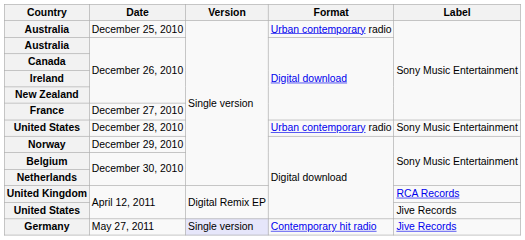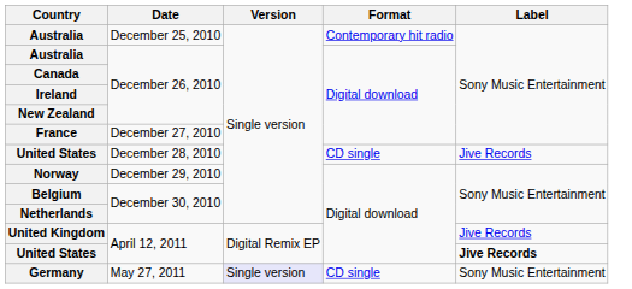 <table class="wikitable plainrowheaders">
 <tr>
 <th scope="col">Country</th>
 <th scope="col">Date</th>
 <th scope="col">Version</th>
 <th scope="col">Format</th>
 <th scope="col">Label</th>
 </tr>
 <tr>
 <th scope="row">Australia</th>
 <td>December 25, 2010</td>
 <td rowspan="10">Single version</td>
-<td><a href='#'>Urban contemporary</a> radio</td>
+<td><a href='#'>Contemporary hit radio</a></td>
 <td rowspan="6">Sony Music Entertainment</td>
 </tr>
 <tr>
 <th scope="row">Australia</th>
 <td rowspan="4">December 26, 2010</td>
 <td rowspan="5"><a href='#'>Digital download</a></td>
 </tr>
 <tr>
 <th scope="row">Canada</th>
 </tr>
 <tr>
 <th scope="row">Ireland</th>
 </tr>
 <tr>
 <th scope="row">New Zealand</th>
 </tr>
 <tr>
 <th scope="row">France</th>
 <td>December 27, 2010</td>
 </tr>
 <tr>
 <th scope="row">United States</th>
 <td>December 28, 2010</td>
-<td><a href='#'>Urban contemporary</a> radio</td>
-<td>Sony Music Entertainment</td>
+<td><a href='#'>CD single</a></td>
+<td><a href='#'>Jive Records</a></td>
 </tr>
 <tr>
 <th scope="row">Norway</th>
 <td>December 29, 2010</td>
 <td rowspan="5">Digital download</td>
 <td rowspan="3">Sony Music Entertainment</td>
 </tr>
 <tr>
 <th scope="row">Belgium</th>
 <td rowspan="2">December 30, 2010</td>
 </tr>
 <tr>
 <th scope="row">Netherlands</th>
 </tr>
 <tr>
 <th scope="row">United Kingdom</th>
 <td rowspan="2">April 12, 2011</td>
 <td rowspan="2">Digital Remix EP</td>
-<td><a href='#'>RCA Records</a></td>
+<td><a href='#'>Jive Records</a></td>
 </tr>
 <tr>
 <th scope="row">United States</th>
-<td>Jive Records</td>
+<td><strong>Jive Records</strong></td>
 </tr>
 <tr>
 <th scope="row">Germany</th>
 <td>May 27, 2011</td>
 <td style="background: lavender;">Single version</td>
-<td><a href='#'>Contemporary hit radio</a></td>
-<td><a href='#'>Jive Records</a></td>
+<td><a href='#'>CD single</a></td>
+<td>Sony Music Entertainment</td>
 </tr>
 </table>
